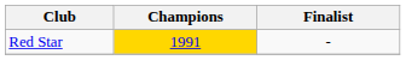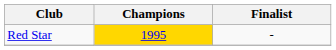 <table class="wikitable">
 <tr>
 <th style="width:16%;">Club</th>
 <th style="width:21%;">Champions</th>
 <th style="width:21%;">Finalist</th>
 </tr>
 <tr>
 <td><a href='#'>Red Star</a></td>
-<td style="text-align:center" bgcolor="gold"><a href='#'>1991</a></td>
+<td style="text-align:center" bgcolor="gold"><a href='#'>1995</a></td>
 <td style="text-align:center">-</td>
 </tr>
 <tr>
 </tr>
 </table>
